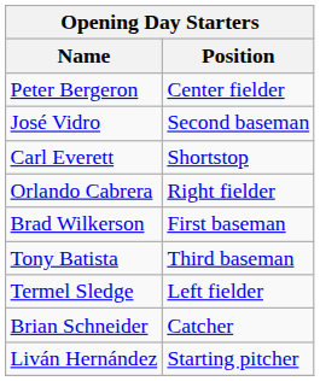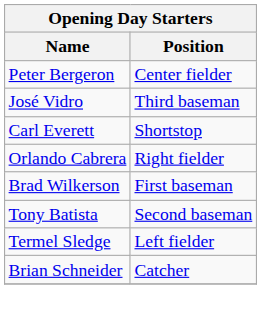 <table class="wikitable" style="text-align:left">
 <tr>
 <th colspan="2">Opening Day Starters</th>
 </tr>
 <tr>
 <th>Name</th>
 <th>Position</th>
 </tr>
 <tr>
 <td><a href='#'>Peter Bergeron</a></td>
 <td><a href='#'>Center fielder</a></td>
 </tr>
 <tr>
 <td><a href='#'>José Vidro</a></td>
-<td><a href='#'>Second baseman</a></td>
+<td><a href='#'>Third baseman</a></td>
 </tr>
 <tr>
 <td><a href='#'>Carl Everett</a></td>
 <td><a href='#'>Shortstop</a></td>
 </tr>
 <tr>
 <td><a href='#'>Orlando Cabrera</a></td>
 <td><a href='#'>Right fielder</a></td>
 </tr>
 <tr>
 <td><a href='#'>Brad Wilkerson</a></td>
 <td><a href='#'>First baseman</a></td>
 </tr>
 <tr>
 <td><a href='#'>Tony Batista</a></td>
-<td><a href='#'>Third baseman</a></td>
+<td><a href='#'>Second baseman</a></td>
 </tr>
 <tr>
 <td><a href='#'>Termel Sledge</a></td>
 <td><a href='#'>Left fielder</a></td>
 </tr>
 <tr>
 <td><a href='#'>Brian Schneider</a></td>
 <td><a href='#'>Catcher</a></td>
 </tr>
 <tr>
-<td><a href='#'>Liván Hernández</a></td>
-<td><a href='#'>Starting pitcher</a></td>
-</tr>
-<tr>
 </tr>
 </table>
